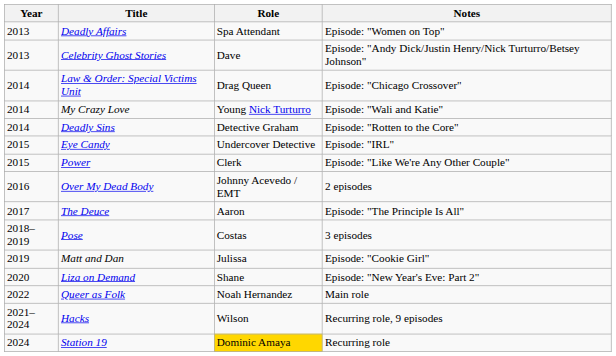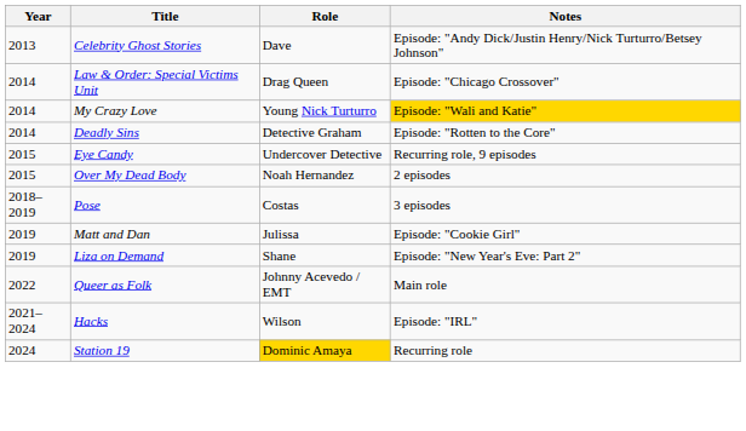 <table class="wikitable sortable">
 <tr>
 <th>Year</th>
 <th>Title</th>
 <th>Role</th>
 <th>Notes</th>
-</tr>
-<tr>
-<td>2013</td>
-<td><em><a href='#'>Deadly Affairs</a></em></td>
-<td>Spa Attendant</td>
-<td>Episode: "Women on Top"</td>
 </tr>
 <tr>
 <td>2013</td>
 <td><em><a href='#'>Celebrity Ghost Stories</a></em></td>
 <td>Dave</td>
 <td>Episode: "Andy Dick/Justin Henry/Nick Turturro/Betsey Johnson"</td>
 </tr>
 <tr>
 <td>2014</td>
 <td><em><a href='#'>Law & Order: Special Victims Unit</a></em></td>
 <td>Drag Queen</td>
 <td>Episode: "Chicago Crossover"</td>
 </tr>
 <tr>
 <td>2014</td>
 <td><em>My Crazy Love</em></td>
 <td>Young <a href='#'>Nick Turturro</a></td>
-<td>Episode: "Wali and Katie"</td>
+<td style="background: gold;">Episode: "Wali and Katie"</td>
 </tr>
 <tr>
 <td>2014</td>
 <td><a href='#'><em>Deadly Sins</em></a></td>
 <td>Detective Graham</td>
 <td>Episode: "Rotten to the Core"</td>
 </tr>
 <tr>
 <td>2015</td>
 <td><a href='#'><em>Eye Candy</em></a></td>
 <td>Undercover Detective</td>
-<td>Episode: "IRL"</td>
+<td>Recurring role, 9 episodes</td>
 </tr>
 <tr>
 <td>2015</td>
-<td><a href='#'><em>Power</em></a></td>
-<td>Clerk</td>
-<td>Episode: "Like We're Any Other Couple"</td>
-</tr>
-<tr>
-<td>2016</td>
 <td><a href='#'><em>Over My Dead Body</em></a></td>
-<td>Johnny Acevedo / EMT</td>
+<td>Noah Hernandez</td>
 <td>2 episodes</td>
-</tr>
-<tr>
-<td>2017</td>
-<td><a href='#'><em>The Deuce</em></a></td>
-<td>Aaron</td>
-<td>Episode: "The Principle Is All"</td>
 </tr>
 <tr>
 <td>2018–2019</td>
 <td><a href='#'><em>Pose</em></a></td>
 <td>Costas</td>
 <td>3 episodes</td>
 </tr>
 <tr>
 <td>2019</td>
 <td><em>Matt and Dan</em></td>
 <td>Julissa</td>
 <td>Episode: "Cookie Girl"</td>
 </tr>
 <tr>
-<td>2020</td>
+<td>2019</td>
 <td><em><a href='#'>Liza on Demand</a></em></td>
 <td>Shane</td>
 <td>Episode: "New Year's Eve: Part 2"</td>
 </tr>
 <tr>
 <td>2022</td>
 <td><a href='#'><em>Queer as Folk</em></a></td>
-<td>Noah Hernandez</td>
+<td>Johnny Acevedo / EMT</td>
 <td>Main role</td>
 </tr>
 <tr>
 <td>2021–2024</td>
 <td><a href='#'><em>Hacks</em></a></td>
 <td>Wilson</td>
-<td>Recurring role, 9 episodes</td>
+<td>Episode: "IRL"</td>
 </tr>
 <tr>
 <td>2024</td>
 <td><em><a href='#'>Station 19</a></em></td>
 <td style="background: gold;">Dominic Amaya</td>
 <td>Recurring role</td>
 </tr>
 </table>
